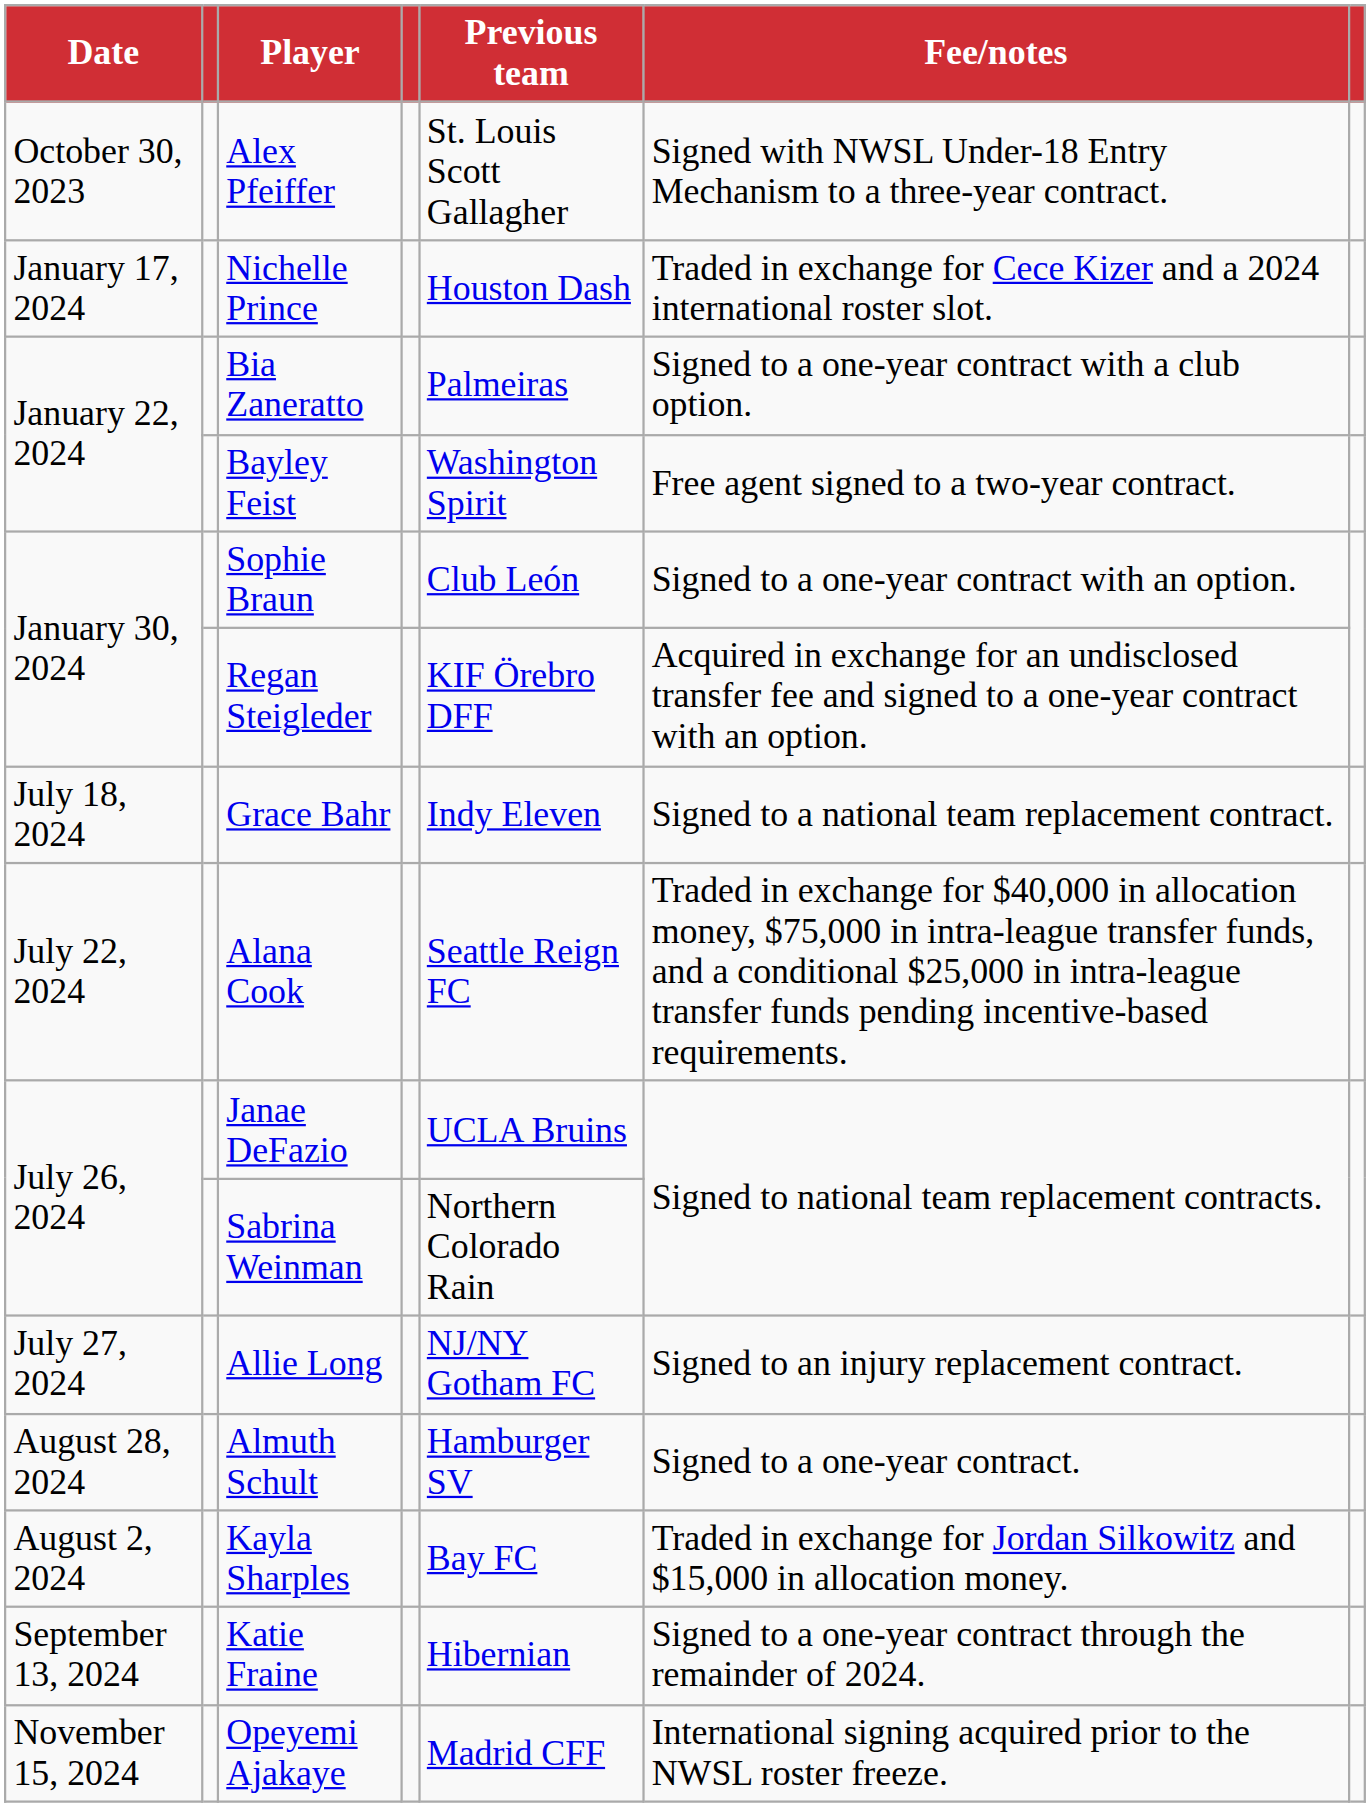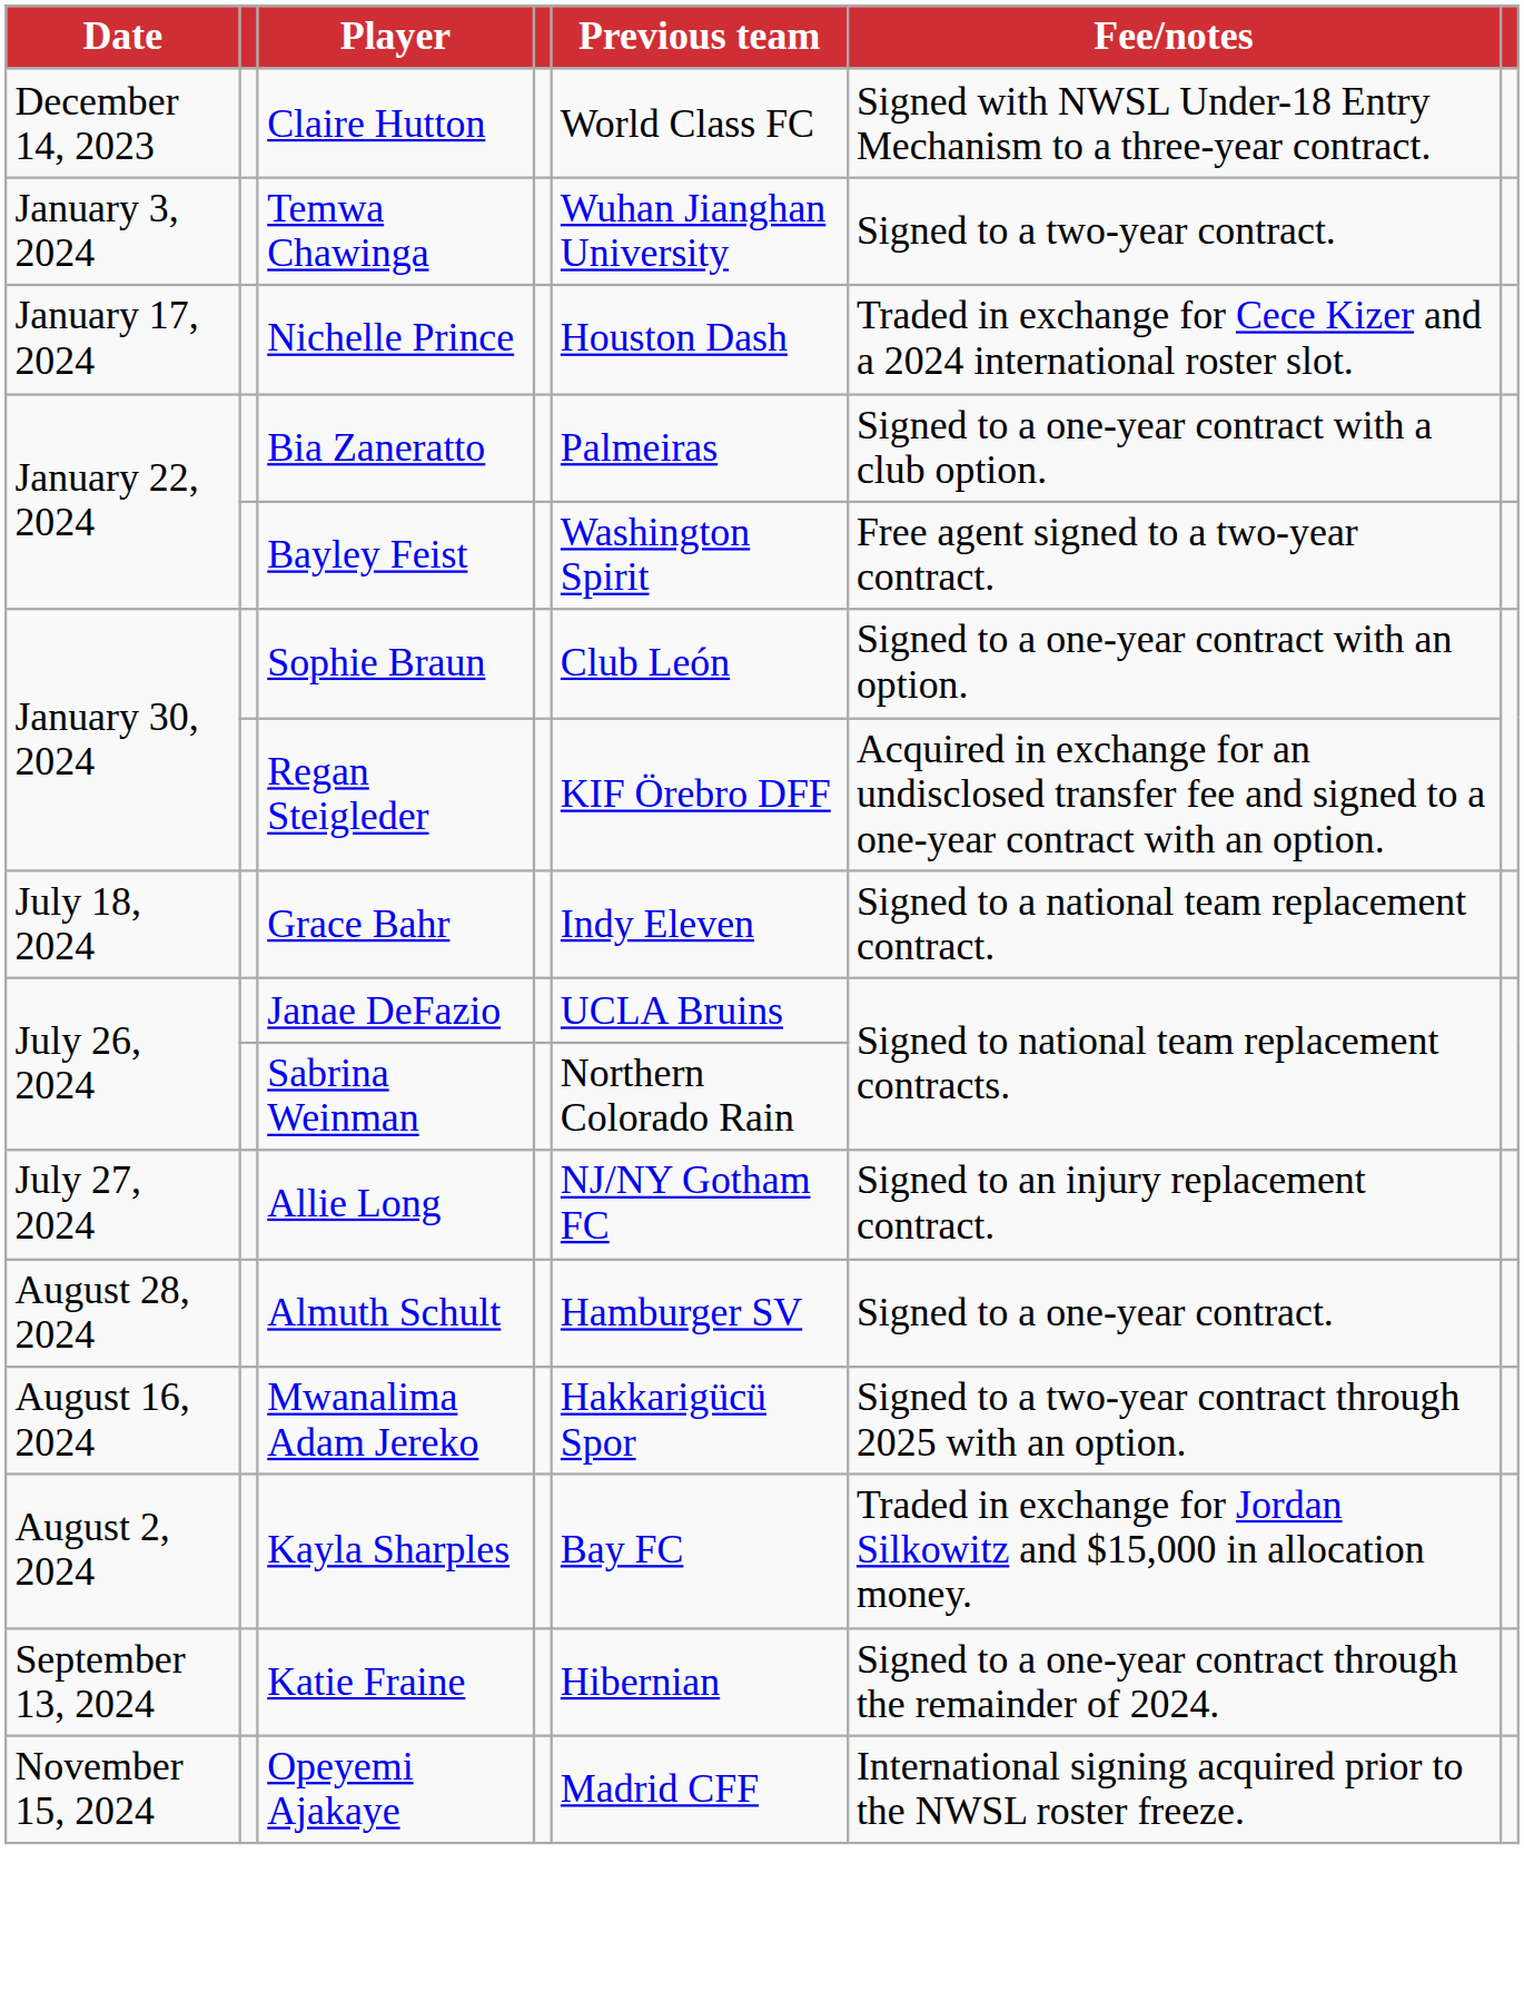 <table class="wikitable sortable">
 <tr>
 <th style="background:#d02e35; color:#fff;" data-sort-type="date">Date</th>
 <th style="background:#d02e35; color:#fff;"></th>
 <th style="background:#d02e35; color:#fff;">Player</th>
 <th style="background:#d02e35; color:#fff;"></th>
 <th style="background:#d02e35; color:#fff;">Previous team</th>
 <th style="background:#d02e35; color:#fff;">Fee/notes</th>
 <th style="background:#d02e35; color:#fff;"></th>
 </tr>
 <tr>
-<td>October 30, 2023</td>
+<td>December 14, 2023</td>
 <td></td>
-<td><a href='#'>Alex Pfeiffer</a></td>
+<td><a href='#'>Claire Hutton</a></td>
 <td></td>
-<td> St. Louis Scott Gallagher</td>
+<td> World Class FC</td>
 <td>Signed with NWSL Under-18 Entry Mechanism to a three-year contract.</td>
+<td></td>
+</tr>
+<tr>
+<td>January 3, 2024</td>
+<td></td>
+<td><a href='#'>Temwa Chawinga</a></td>
+<td></td>
+<td> <a href='#'>Wuhan Jianghan University</a></td>
+<td>Signed to a two-year contract.</td>
 <td></td>
 </tr>
 <tr>
 <td>January 17, 2024</td>
 <td></td>
 <td><a href='#'>Nichelle Prince</a></td>
 <td></td>
 <td> <a href='#'>Houston Dash</a></td>
 <td>Traded in exchange for <a href='#'>Cece Kizer</a> and a 2024 international roster slot.</td>
 <td></td>
 </tr>
 <tr>
 <td rowspan="2">January 22, 2024</td>
 <td></td>
 <td><a href='#'>Bia Zaneratto</a></td>
 <td></td>
 <td> <a href='#'>Palmeiras</a></td>
 <td>Signed to a one-year contract with a club option.</td>
 <td></td>
 </tr>
 <tr>
 <td></td>
 <td><a href='#'>Bayley Feist</a></td>
 <td></td>
 <td> <a href='#'>Washington Spirit</a></td>
 <td>Free agent signed to a two-year contract.</td>
 <td></td>
 </tr>
 <tr>
 <td rowspan="2">January 30, 2024</td>
 <td></td>
 <td><a href='#'>Sophie Braun</a></td>
 <td></td>
 <td> <a href='#'>Club León</a></td>
 <td>Signed to a one-year contract with an option.</td>
 <td rowspan="2"></td>
 </tr>
 <tr>
 <td></td>
 <td><a href='#'>Regan Steigleder</a></td>
 <td></td>
 <td> <a href='#'>KIF Örebro DFF</a></td>
 <td>Acquired in exchange for an undisclosed transfer fee and signed to a one-year contract with an option.</td>
 </tr>
 <tr>
 <td>July 18, 2024</td>
 <td></td>
 <td><a href='#'>Grace Bahr</a></td>
 <td></td>
 <td> <a href='#'>Indy Eleven</a></td>
 <td>Signed to a national team replacement contract.</td>
 <td></td>
 </tr>
 <tr>
-<td>July 22, 2024</td>
-<td></td>
-<td><a href='#'>Alana Cook</a></td>
-<td></td>
-<td> <a href='#'>Seattle Reign FC</a></td>
-<td>Traded in exchange for $40,000 in allocation money, $75,000 in intra-league transfer funds, and a conditional $25,000 in intra-league transfer funds pending incentive-based requirements.</td>
-<td></td>
-</tr>
-<tr>
 <td rowspan="2">July 26, 2024</td>
 <td></td>
 <td><a href='#'>Janae DeFazio</a></td>
 <td></td>
 <td> <a href='#'>UCLA Bruins</a></td>
 <td rowspan="2">Signed to national team replacement contracts.</td>
 <td rowspan="2"></td>
 </tr>
 <tr>
 <td></td>
 <td><a href='#'>Sabrina Weinman</a></td>
 <td></td>
 <td> Northern Colorado Rain</td>
 </tr>
 <tr>
 <td>July 27, 2024</td>
 <td></td>
 <td><a href='#'>Allie Long</a></td>
 <td></td>
 <td> <a href='#'>NJ/NY Gotham FC</a></td>
 <td>Signed to an injury replacement contract.</td>
 <td></td>
 </tr>
 <tr>
 <td>August 28, 2024</td>
 <td></td>
 <td><a href='#'>Almuth Schult</a></td>
 <td></td>
 <td> <a href='#'>Hamburger SV</a></td>
 <td>Signed to a one-year contract.</td>
 <td></td>
 </tr>
 <tr>
+<td>August 16, 2024</td>
+<td></td>
+<td><a href='#'>Mwanalima Adam Jereko</a></td>
+<td></td>
+<td> <a href='#'>Hakkarigücü Spor</a></td>
+<td>Signed to a two-year contract through 2025 with an option.</td>
+<td></td>
+</tr>
+<tr>
 <td>August 2, 2024</td>
 <td></td>
 <td><a href='#'>Kayla Sharples</a></td>
 <td></td>
 <td> <a href='#'>Bay FC</a></td>
 <td>Traded in exchange for <a href='#'>Jordan Silkowitz</a> and $15,000 in allocation money.</td>
 <td></td>
 </tr>
 <tr>
 <td>September 13, 2024</td>
 <td></td>
 <td><a href='#'>Katie Fraine</a></td>
 <td></td>
 <td> <a href='#'>Hibernian</a></td>
 <td>Signed to a one-year contract through the remainder of 2024.</td>
 <td></td>
 </tr>
 <tr>
 <td>November 15, 2024</td>
 <td></td>
 <td><a href='#'>Opeyemi Ajakaye</a></td>
 <td></td>
 <td> <a href='#'>Madrid CFF</a></td>
 <td>International signing acquired prior to the NWSL roster freeze.</td>
 <td></td>
 </tr>
 </table>
